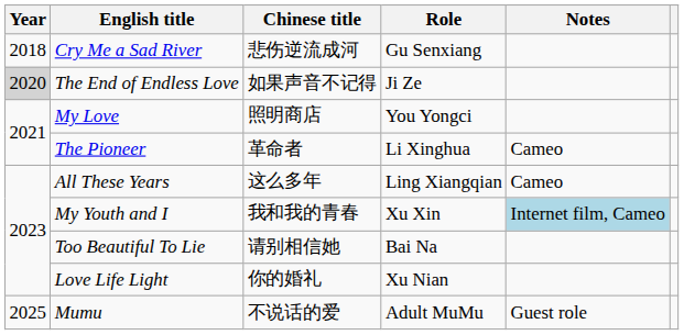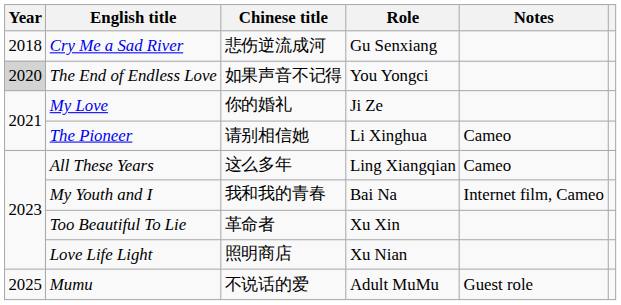 <table class="wikitable sortable">
 <tr>
 <th>Year</th>
 <th>English title</th>
 <th>Chinese title</th>
 <th>Role</th>
 <th class="unsortable">Notes</th>
 <th class="unsortable"></th>
 </tr>
 <tr>
 <td>2018</td>
 <td><em><a href='#'>Cry Me a Sad River</a></em></td>
 <td>悲伤逆流成河</td>
 <td>Gu Senxiang</td>
 <td></td>
 <td></td>
 </tr>
 <tr>
 <td style="background: lightgrey;">2020</td>
 <td><em>The End of Endless Love</em></td>
 <td>如果声音不记得</td>
-<td>Ji Ze</td>
+<td>You Yongci</td>
 <td></td>
 <td></td>
 </tr>
 <tr>
 <td rowspan=2>2021</td>
 <td><em><a href='#'>My Love</a></em></td>
-<td>照明商店</td>
-<td>You Yongci</td>
+<td>你的婚礼</td>
+<td>Ji Ze</td>
 <td></td>
 <td></td>
 </tr>
 <tr>
 <td><em><a href='#'>The Pioneer</a></em></td>
-<td>革命者</td>
+<td>请别相信她</td>
 <td>Li Xinghua</td>
 <td>Cameo</td>
 <td></td>
 </tr>
 <tr>
 <td rowspan="4">2023</td>
 <td><em>All These Years</em></td>
 <td>这么多年</td>
 <td>Ling Xiangqian</td>
 <td>Cameo</td>
 <td></td>
 </tr>
 <tr>
 <td><em>My Youth and I</em></td>
 <td>我和我的青春</td>
-<td>Xu Xin</td>
-<td style="background: lightblue;">Internet film, Cameo</td>
+<td>Bai Na</td>
+<td>Internet film, Cameo</td>
 <td></td>
 </tr>
 <tr>
 <td><em>Too Beautiful To Lie</em></td>
-<td>请别相信她</td>
-<td>Bai Na</td>
+<td>革命者</td>
+<td>Xu Xin</td>
 <td></td>
 <td></td>
 </tr>
 <tr>
 <td><em>Love Life Light</em></td>
-<td>你的婚礼</td>
+<td>照明商店</td>
 <td>Xu Nian</td>
 <td></td>
 <td></td>
 </tr>
 <tr>
 <td>2025</td>
 <td><em>Mumu</em></td>
 <td>不说话的爱</td>
 <td>Adult MuMu</td>
 <td>Guest role</td>
 <td></td>
 </tr>
 </table>
